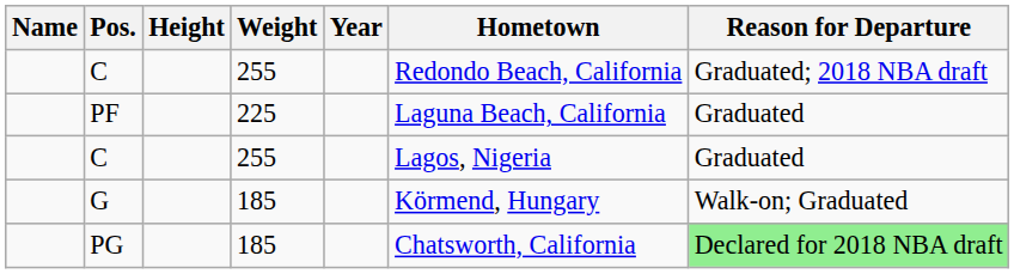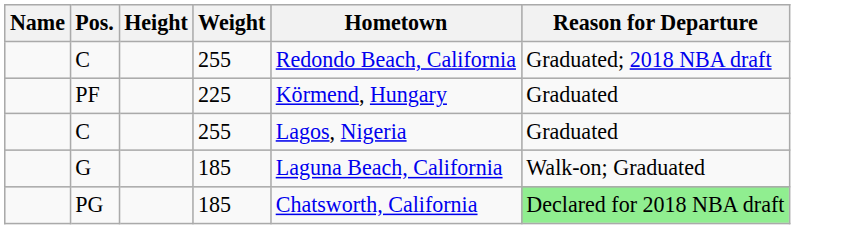 <table class="wikitable sortable" style="font-size:90%;" border="1">
 <tr>
 <th>Name</th>
 <th>Pos.</th>
 <th>Height</th>
 <th>Weight</th>
-<th>Year</th>
 <th>Hometown</th>
 <th ! class="unsortable">Reason for Departure</th>
 </tr>
 <tr>
 <td></td>
 <td>C</td>
 <td></td>
 <td>255</td>
-<td></td>
 <td><a href='#'>Redondo Beach, California</a></td>
 <td>Graduated; <a href='#'>2018 NBA draft</a></td>
 </tr>
 <tr>
 <td></td>
 <td>PF</td>
 <td></td>
 <td>225</td>
-<td></td>
-<td><a href='#'>Laguna Beach, California</a></td>
+<td><a href='#'>Körmend</a>, <a href='#'>Hungary</a></td>
 <td>Graduated</td>
 </tr>
 <tr>
 <td></td>
 <td>C</td>
 <td></td>
 <td>255</td>
-<td></td>
 <td><a href='#'>Lagos</a>, <a href='#'>Nigeria</a></td>
 <td>Graduated</td>
 </tr>
 <tr>
 <td></td>
 <td>G</td>
 <td></td>
 <td>185</td>
-<td></td>
-<td><a href='#'>Körmend</a>, <a href='#'>Hungary</a></td>
+<td><a href='#'>Laguna Beach, California</a></td>
 <td>Walk-on; Graduated</td>
 </tr>
 <tr>
 <td></td>
 <td>PG</td>
 <td></td>
 <td>185</td>
-<td></td>
 <td><a href='#'>Chatsworth, California</a></td>
 <td style="background: lightgreen;">Declared for 2018 NBA draft</td>
 </tr>
 </table>
